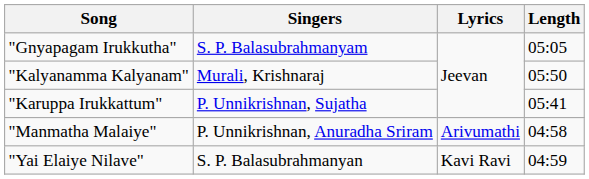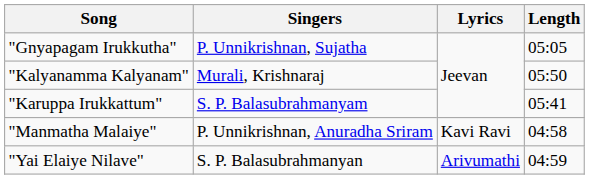 <table class="wikitable" style="font-size: 95%;">
 <tr>
 <th>Song</th>
 <th>Singers</th>
 <th>Lyrics</th>
 <th>Length</th>
 </tr>
 <tr>
 <td>"Gnyapagam Irukkutha"</td>
-<td><a href='#'>S. P. Balasubrahmanyam</a></td>
+<td><a href='#'>P. Unnikrishnan</a>, <a href='#'>Sujatha</a></td>
 <td rowspan=3>Jeevan</td>
 <td>05:05</td>
 </tr>
 <tr>
 <td>"Kalyanamma Kalyanam"</td>
 <td><a href='#'>Murali</a>, Krishnaraj</td>
 <td>05:50</td>
 </tr>
 <tr>
 <td>"Karuppa Irukkattum"</td>
-<td><a href='#'>P. Unnikrishnan</a>, <a href='#'>Sujatha</a></td>
+<td><a href='#'>S. P. Balasubrahmanyam</a></td>
 <td>05:41</td>
 </tr>
 <tr>
 <td>"Manmatha Malaiye"</td>
 <td>P. Unnikrishnan, <a href='#'>Anuradha Sriram</a></td>
-<td><a href='#'>Arivumathi</a></td>
+<td>Kavi Ravi</td>
 <td>04:58</td>
 </tr>
 <tr>
 <td>"Yai Elaiye Nilave"</td>
 <td>S. P. Balasubrahmanyan</td>
-<td>Kavi Ravi</td>
+<td><a href='#'>Arivumathi</a></td>
 <td>04:59</td>
 </tr>
 </table>
